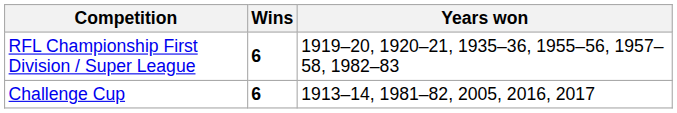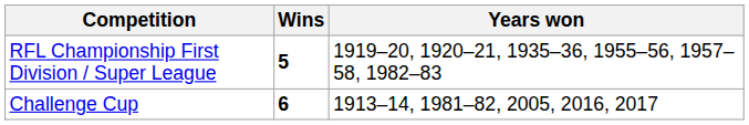 <table class="wikitable" style="text-align: left;">
 <tr>
 <th width=235>Competition</th>
 <th width=20>Wins</th>
 <th width=390>Years won</th>
 </tr>
 <tr style="background:#FFFFFF;">
 <td><a href='#'>RFL Championship First Division / Super League</a></td>
-<td><strong>6</strong></td>
+<td><strong>5</strong></td>
 <td>1919–20, 1920–21, 1935–36, 1955–56, 1957–58, 1982–83</td>
 </tr>
 <tr style="background:#FFFFFF;">
 <td><a href='#'>Challenge Cup</a></td>
 <td><strong>6</strong></td>
 <td>1913–14, 1981–82, 2005, 2016, 2017</td>
 </tr>
 </table>
